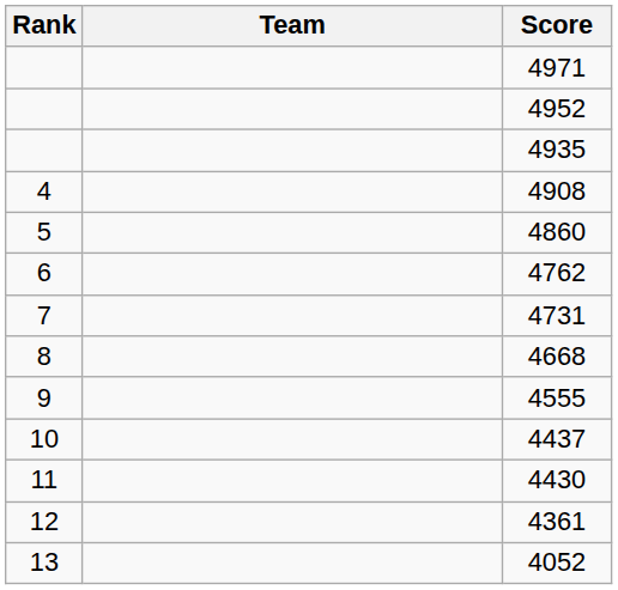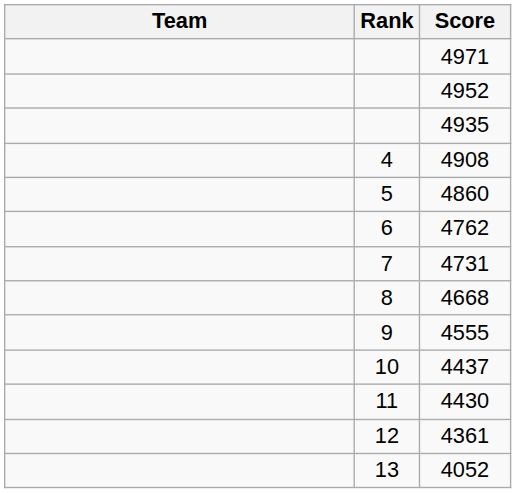 <table class=wikitable style="text-align:center">
 <tr>
+<th width=250>Team</th>
 <th width=40>Rank</th>
-<th width=250>Team</th>
 <th width=60>Score</th>
 </tr>
 <tr>
+<td align=left></td>
 <td></td>
-<td align=left></td>
 <td>4971</td>
 </tr>
 <tr>
+<td align=left></td>
 <td></td>
-<td align=left></td>
 <td>4952</td>
 </tr>
 <tr>
+<td align=left></td>
 <td></td>
-<td align=left></td>
 <td>4935</td>
 </tr>
 <tr>
+<td align=left></td>
 <td>4</td>
-<td align=left></td>
 <td>4908</td>
 </tr>
 <tr>
+<td align=left></td>
 <td>5</td>
-<td align=left></td>
 <td>4860</td>
 </tr>
 <tr>
+<td align=left></td>
 <td>6</td>
-<td align=left></td>
 <td>4762</td>
 </tr>
 <tr>
+<td align=left></td>
 <td>7</td>
-<td align=left></td>
 <td>4731</td>
 </tr>
 <tr>
+<td align=left></td>
 <td>8</td>
-<td align=left></td>
 <td>4668</td>
 </tr>
 <tr>
+<td align=left></td>
 <td>9</td>
-<td align=left></td>
 <td>4555</td>
 </tr>
 <tr>
+<td align=left></td>
 <td>10</td>
-<td align=left></td>
 <td>4437</td>
 </tr>
 <tr>
+<td align=left></td>
 <td>11</td>
-<td align=left></td>
 <td>4430</td>
 </tr>
 <tr>
+<td align=left></td>
 <td>12</td>
-<td align=left></td>
 <td>4361</td>
 </tr>
 <tr>
+<td align=left></td>
 <td>13</td>
-<td align=left></td>
 <td>4052</td>
 </tr>
 </table>
